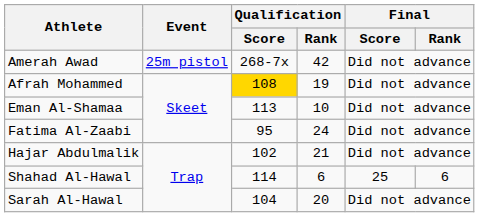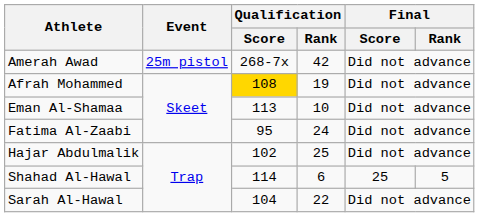 <table class="wikitable" style="text-align:center; font-size:90%">
 <tr>
 <th rowspan="2">Athlete</th>
 <th rowspan="2">Event</th>
 <th colspan="2">Qualification</th>
 <th colspan="2">Final</th>
 </tr>
 <tr>
 <th>Score</th>
 <th>Rank</th>
 <th>Score</th>
 <th>Rank</th>
 </tr>
 <tr>
 <td align=left>Amerah Awad</td>
 <td><a href='#'>25m pistol</a></td>
 <td>268-7x</td>
 <td>42</td>
 <td colspan=2>Did not advance</td>
 </tr>
 <tr>
 <td align=left>Afrah Mohammed</td>
 <td rowspan="3"><a href='#'>Skeet</a></td>
 <td style="background: gold;">108</td>
 <td>19</td>
 <td colspan=2>Did not advance</td>
 </tr>
 <tr>
 <td align=left>Eman Al-Shamaa</td>
 <td>113</td>
 <td>10</td>
 <td colspan=2>Did not advance</td>
 </tr>
 <tr>
 <td align=left>Fatima Al-Zaabi</td>
 <td>95</td>
 <td>24</td>
 <td colspan=2>Did not advance</td>
 </tr>
 <tr>
 <td align=left>Hajar Abdulmalik</td>
 <td rowspan="3"><a href='#'>Trap</a></td>
 <td>102</td>
-<td>21</td>
+<td>25</td>
 <td colspan=2>Did not advance</td>
 </tr>
 <tr>
 <td align=left>Shahad Al-Hawal</td>
 <td>114</td>
 <td>6</td>
 <td>25</td>
-<td>6</td>
+<td>5</td>
 </tr>
 <tr>
 <td align=left>Sarah Al-Hawal</td>
 <td>104</td>
-<td>20</td>
+<td>22</td>
 <td colspan=2>Did not advance</td>
 </tr>
 </table>
